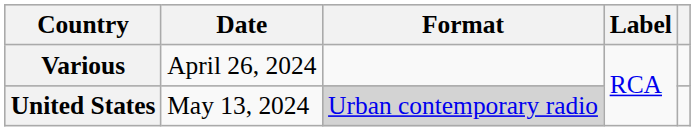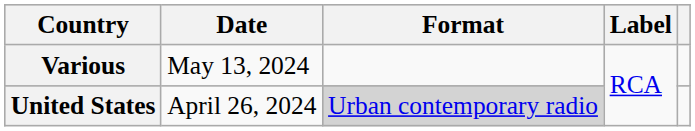 <table class="wikitable plainrowheaders">
 <tr>
 <th scope="col">Country</th>
 <th scope="col">Date</th>
 <th scope="col">Format</th>
 <th scope="col">Label</th>
 <th scope="col"></th>
 </tr>
 <tr>
 <th scope="row">Various</th>
-<td>April 26, 2024</td>
+<td>May 13, 2024</td>
 <td></td>
 <td rowspan="2"><a href='#'>RCA</a></td>
 <td style="text-align:center;"></td>
 </tr>
 <tr>
 <th scope="row">United States</th>
-<td>May 13, 2024</td>
+<td>April 26, 2024</td>
 <td style="background: lightgrey;"><a href='#'>Urban contemporary radio</a></td>
 <td style="text-align:center;"></td>
 </tr>
 </table>
